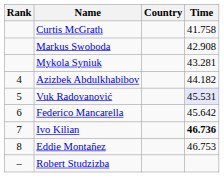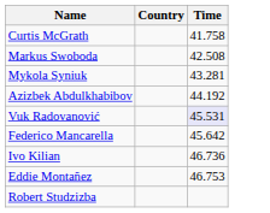 <table class="wikitable" style="text-align:center">
 <tr>
-<th>Rank</th>
 <th>Name</th>
 <th>Country</th>
 <th>Time</th>
 </tr>
 <tr>
-<td></td>
 <td align="left"><a href='#'>Curtis McGrath</a></td>
 <td align="left"></td>
 <td>41.758</td>
 </tr>
 <tr>
-<td></td>
 <td align="left"><a href='#'>Markus Swoboda</a></td>
 <td align="left"></td>
-<td>42.908</td>
+<td>42.508</td>
 </tr>
 <tr>
-<td></td>
 <td align="left"><a href='#'>Mykola Syniuk</a></td>
 <td align="left"></td>
 <td>43.281</td>
 </tr>
 <tr>
-<td>4</td>
 <td align="left"><a href='#'>Azizbek Abdulkhabibov</a></td>
 <td align="left"></td>
-<td>44.182</td>
+<td>44.192</td>
 </tr>
 <tr>
-<td>5</td>
 <td align="left"><a href='#'>Vuk Radovanović</a></td>
 <td align="left"></td>
 <td style="background: lavender;">45.531</td>
 </tr>
 <tr>
-<td>6</td>
 <td align="left"><a href='#'>Federico Mancarella</a></td>
 <td align="left"></td>
 <td>45.642</td>
 </tr>
 <tr>
-<td>7</td>
 <td align="left"><a href='#'>Ivo Kilian</a></td>
 <td align="left"></td>
-<td><strong>46.736</strong></td>
+<td>46.736</td>
 </tr>
 <tr>
-<td>8</td>
 <td align="left"><a href='#'>Eddie Montañez</a></td>
 <td align="left"></td>
 <td>46.753</td>
 </tr>
 <tr>
-<td>–</td>
 <td align="left"><a href='#'>Robert Studzizba</a></td>
 <td align="left"></td>
 <td></td>
 </tr>
 </table>
